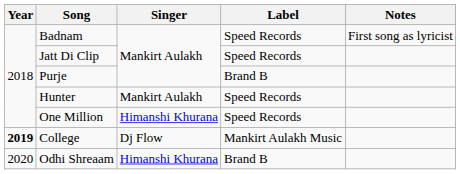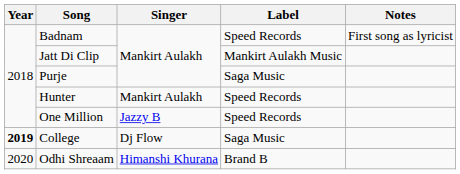 <table class="wikitable sortable">
 <tr>
 <th>Year</th>
 <th>Song</th>
 <th>Singer</th>
 <th>Label</th>
 <th>Notes</th>
 </tr>
 <tr>
 <td rowspan="5">2018</td>
 <td>Badnam</td>
 <td rowspan="3">Mankirt Aulakh</td>
 <td>Speed Records</td>
 <td>First song as lyricist</td>
 </tr>
 <tr>
 <td>Jatt Di Clip</td>
-<td>Speed Records</td>
+<td>Mankirt Aulakh Music</td>
 <td></td>
 </tr>
 <tr>
 <td>Purje</td>
-<td>Brand B</td>
+<td>Saga Music</td>
 <td></td>
 </tr>
 <tr>
 <td>Hunter</td>
 <td>Mankirt Aulakh</td>
 <td>Speed Records</td>
 <td></td>
 </tr>
 <tr>
 <td>One Million</td>
-<td><a href='#'>Himanshi Khurana</a></td>
+<td><a href='#'>Jazzy B</a></td>
 <td>Speed Records</td>
 <td></td>
 </tr>
 <tr>
 <td><strong>2019</strong></td>
 <td>College</td>
 <td>Dj Flow</td>
-<td>Mankirt Aulakh Music</td>
+<td>Saga Music</td>
 <td></td>
 </tr>
 <tr>
 <td>2020</td>
 <td>Odhi Shreaam</td>
 <td><a href='#'>Himanshi Khurana</a></td>
 <td>Brand B</td>
 <td></td>
 </tr>
 </table>
